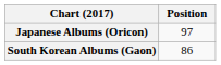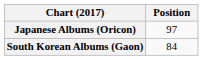 <table class="wikitable sortable plainrowheaders" style="text-align:center;">
 <tr>
 <th>Chart (2017)</th>
 <th width="70">Position</th>
 </tr>
 <tr>
 <th scope="row">Japanese Albums (Oricon)</th>
 <td>97</td>
 </tr>
 <tr>
 <th scope="row">South Korean Albums (Gaon)</th>
-<td>86</td>
+<td>84</td>
 </tr>
 </table>
